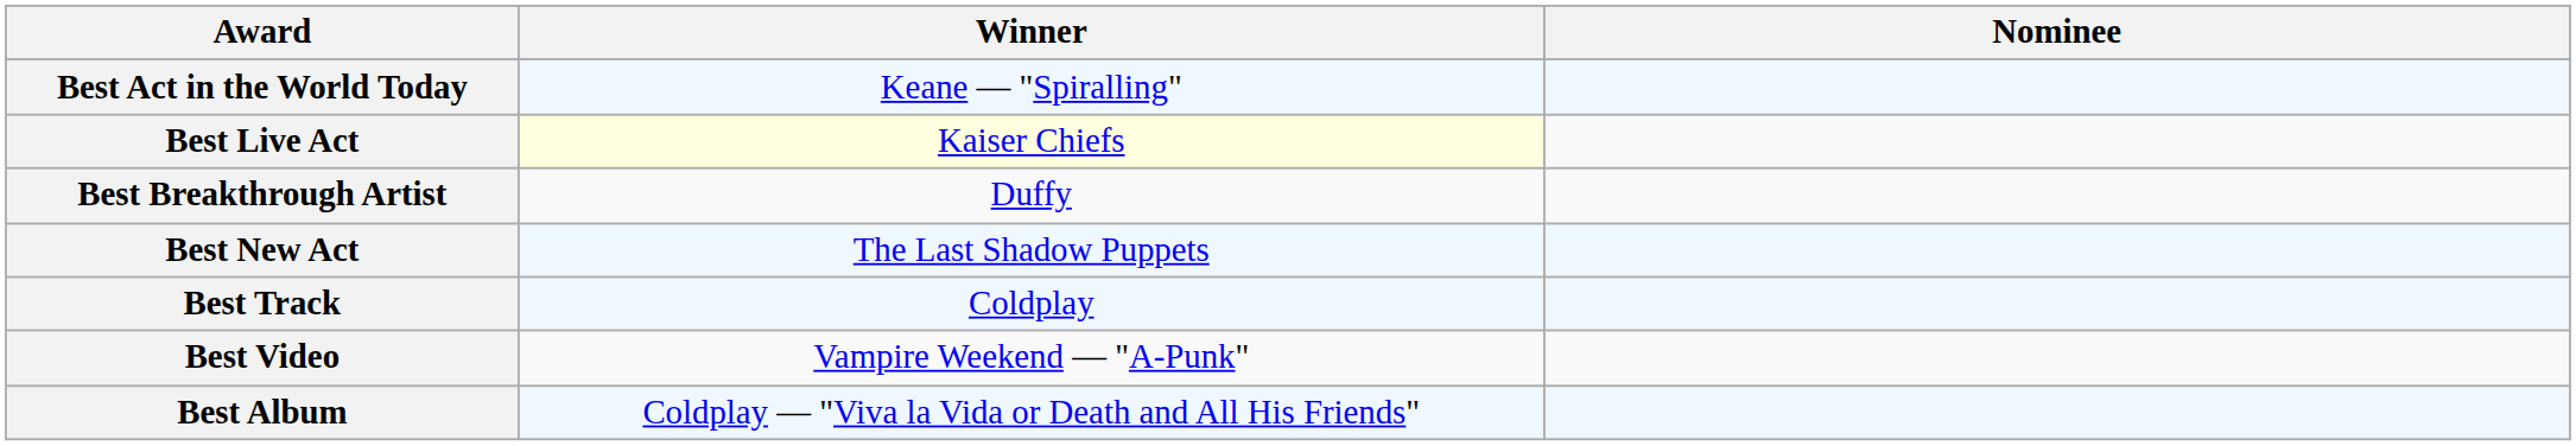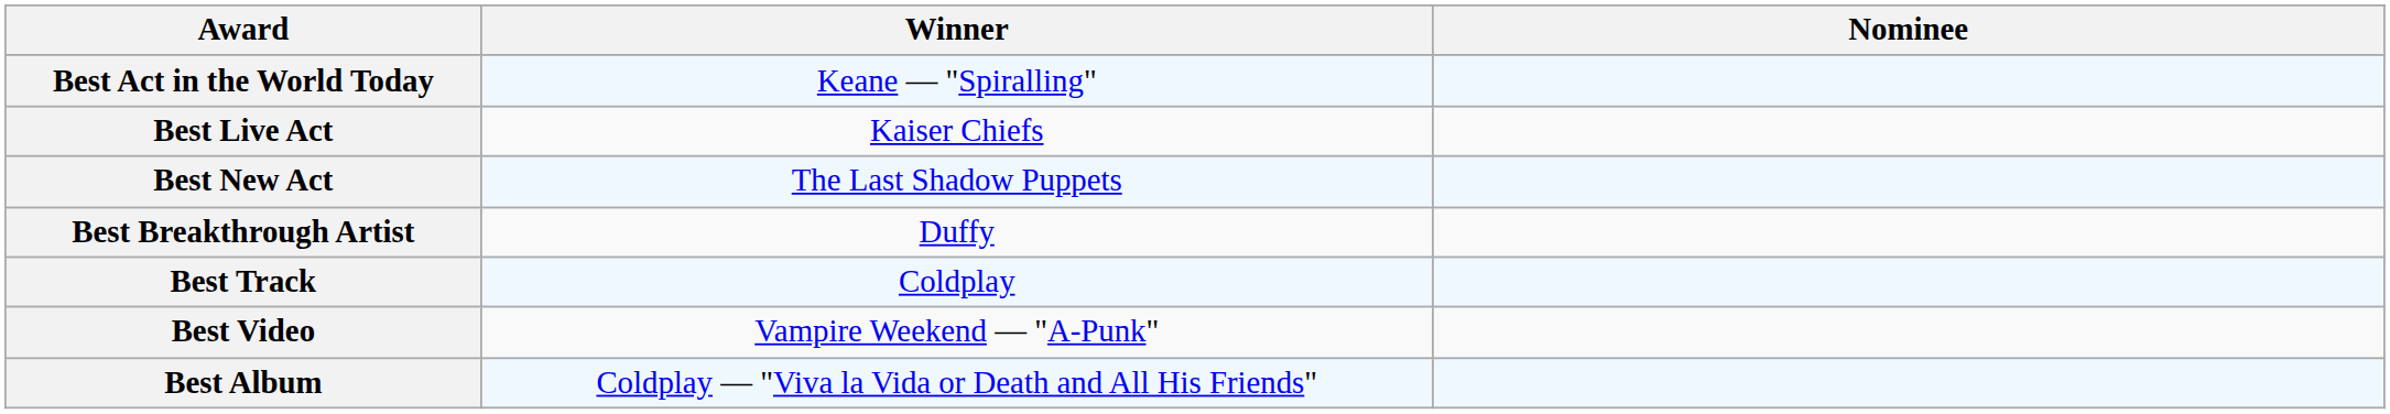 <table class="wikitable" rowspan=2 style="text-align: center; width:95%;">
 <tr>
 <th scope="col" style="width:10%;">Award</th>
 <th scope="col" style="width:20%;">Winner</th>
 <th scope="col" style="width:20%;">Nominee</th>
 </tr>
 <tr>
 <th scope="row" style="text-align:center">Best Act in the World Today</th>
 <td style="background:#F0F8FF"><a href='#'>Keane</a> — "<a href='#'>Spiralling</a>"</td>
 <td style="background:#F0F8FF; font-size: 85%;"></td>
 </tr>
 <tr>
 <th scope="row" style="text-align:center">Best Live Act</th>
-<td style="background: lightyellow;"><a href='#'>Kaiser Chiefs</a></td>
-<td style="font-size: 85%;"></td>
-</tr>
-<tr>
-<th scope="row" style="text-align:center">Best Breakthrough Artist</th>
-<td><a href='#'>Duffy</a></td>
+<td><a href='#'>Kaiser Chiefs</a></td>
 <td style="font-size: 85%;"></td>
 </tr>
 <tr>
 <th scope="row" style="text-align:center">Best New Act</th>
 <td style="background:#F0F8FF"><a href='#'>The Last Shadow Puppets</a></td>
 <td style="background:#F0F8FF; font-size: 85%;"></td>
+</tr>
+<tr>
+<th scope="row" style="text-align:center">Best Breakthrough Artist</th>
+<td><a href='#'>Duffy</a></td>
+<td style="font-size: 85%;"></td>
 </tr>
 <tr>
 <th scope="row" style="text-align:center">Best Track</th>
 <td style="background:#F0F8FF"><a href='#'>Coldplay</a></td>
 <td style="background:#F0F8FF; font-size: 85%;"></td>
 </tr>
 <tr>
 <th scope="row" style="text-align:center">Best Video</th>
 <td><a href='#'>Vampire Weekend</a> — "<a href='#'>A-Punk</a>"</td>
 <td style="font-size: 85%;"></td>
 </tr>
 <tr>
 <th scope="row" style="text-align:center">Best Album</th>
 <td style="background:#F0F8FF"><a href='#'>Coldplay</a> — "<a href='#'>Viva la Vida or Death and All His Friends</a>"</td>
 <td style="background:#F0F8FF; font-size: 85%;"></td>
 </tr>
 </table>
